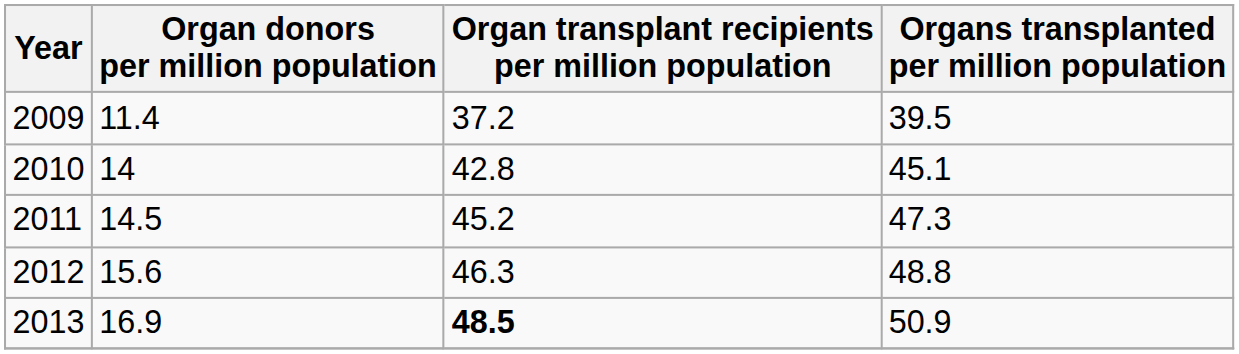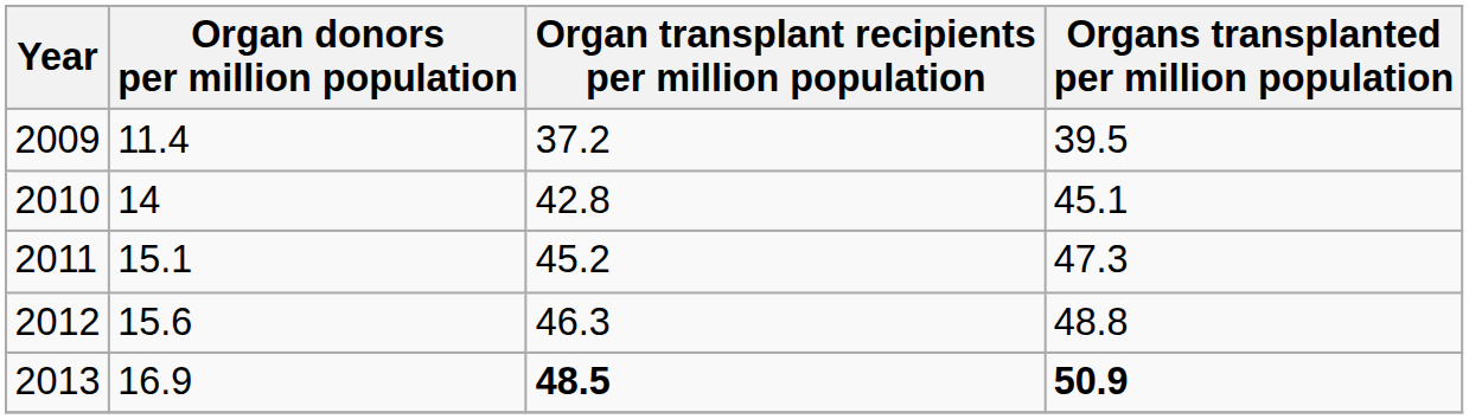 <table class="wikitable">
 <tr>
 <th>Year</th>
 <th>Organ donors<br>per million population</th>
 <th>Organ transplant recipients<br>per million population</th>
 <th>Organs transplanted<br>per million population</th>
 </tr>
 <tr>
 <td>2009</td>
 <td>11.4</td>
 <td>37.2</td>
 <td>39.5</td>
 </tr>
 <tr>
 <td>2010</td>
 <td>14</td>
 <td>42.8</td>
 <td>45.1</td>
 </tr>
 <tr>
 <td>2011</td>
-<td>14.5</td>
+<td>15.1</td>
 <td>45.2</td>
 <td>47.3</td>
 </tr>
 <tr>
 <td>2012</td>
 <td>15.6</td>
 <td>46.3</td>
 <td>48.8</td>
 </tr>
 <tr>
 <td>2013</td>
 <td>16.9</td>
 <td><strong>48.5</strong></td>
-<td>50.9</td>
+<td><strong>50.9</strong></td>
 </tr>
 <tr>
 </tr>
 </table>
